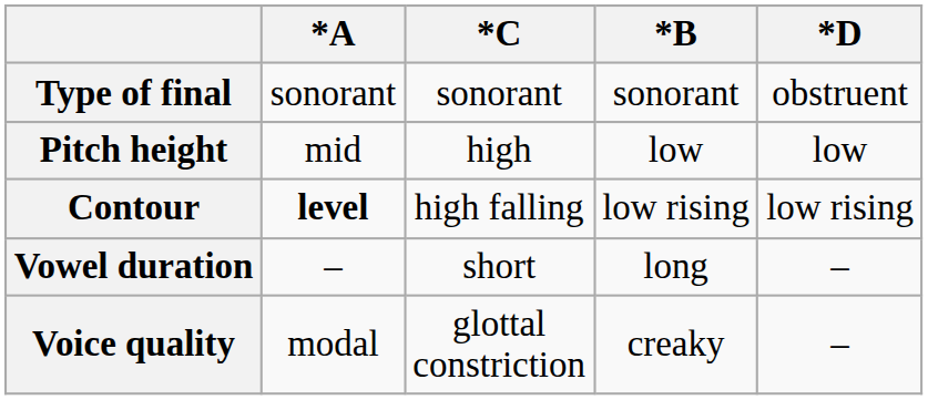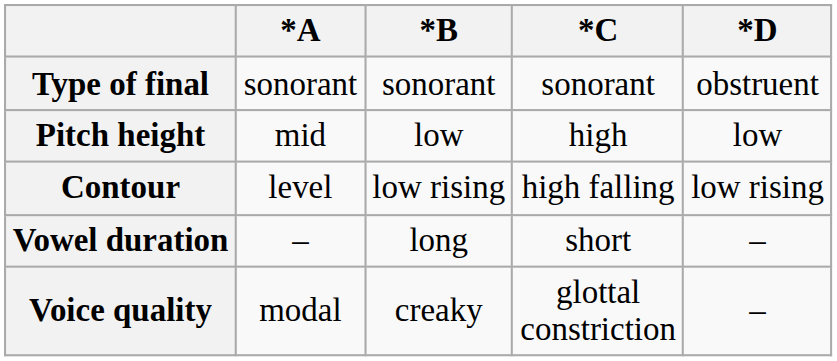 <table class="wikitable" style=text-align:center>
 <tr>
 <th></th>
 <th>*A</th>
+<th>*B</th>
 <th>*C</th>
-<th>*B</th>
 <th>*D</th>
 </tr>
 <tr>
 <th>Type of final</th>
 <td>sonorant</td>
 <td>sonorant</td>
 <td>sonorant</td>
 <td>obstruent</td>
 </tr>
 <tr>
 <th>Pitch height</th>
 <td>mid</td>
+<td>low</td>
 <td>high</td>
-<td>low</td>
 <td>low</td>
 </tr>
 <tr>
 <th>Contour</th>
-<td><strong>level</strong></td>
+<td>level</td>
+<td>low rising</td>
 <td>high falling</td>
-<td>low rising</td>
 <td>low rising</td>
 </tr>
 <tr>
 <th>Vowel duration</th>
 <td>–</td>
+<td>long</td>
 <td>short</td>
-<td>long</td>
 <td>–</td>
 </tr>
 <tr>
 <th>Voice quality</th>
 <td>modal</td>
+<td>creaky</td>
 <td>glottal <br>constriction</td>
-<td>creaky</td>
 <td>–</td>
 </tr>
 </table>
